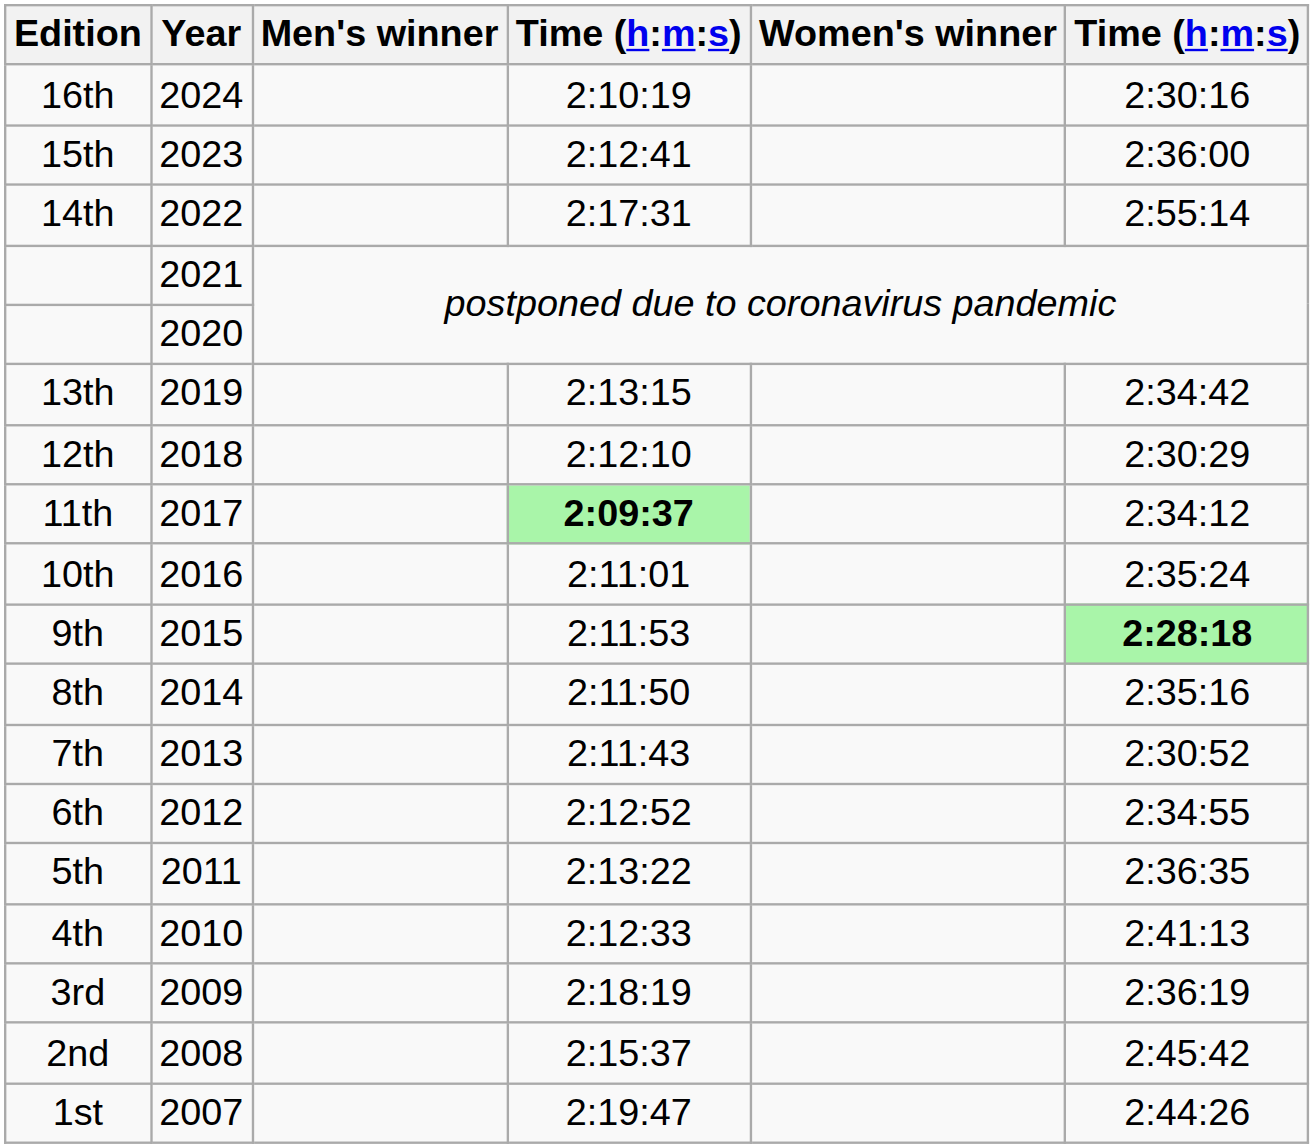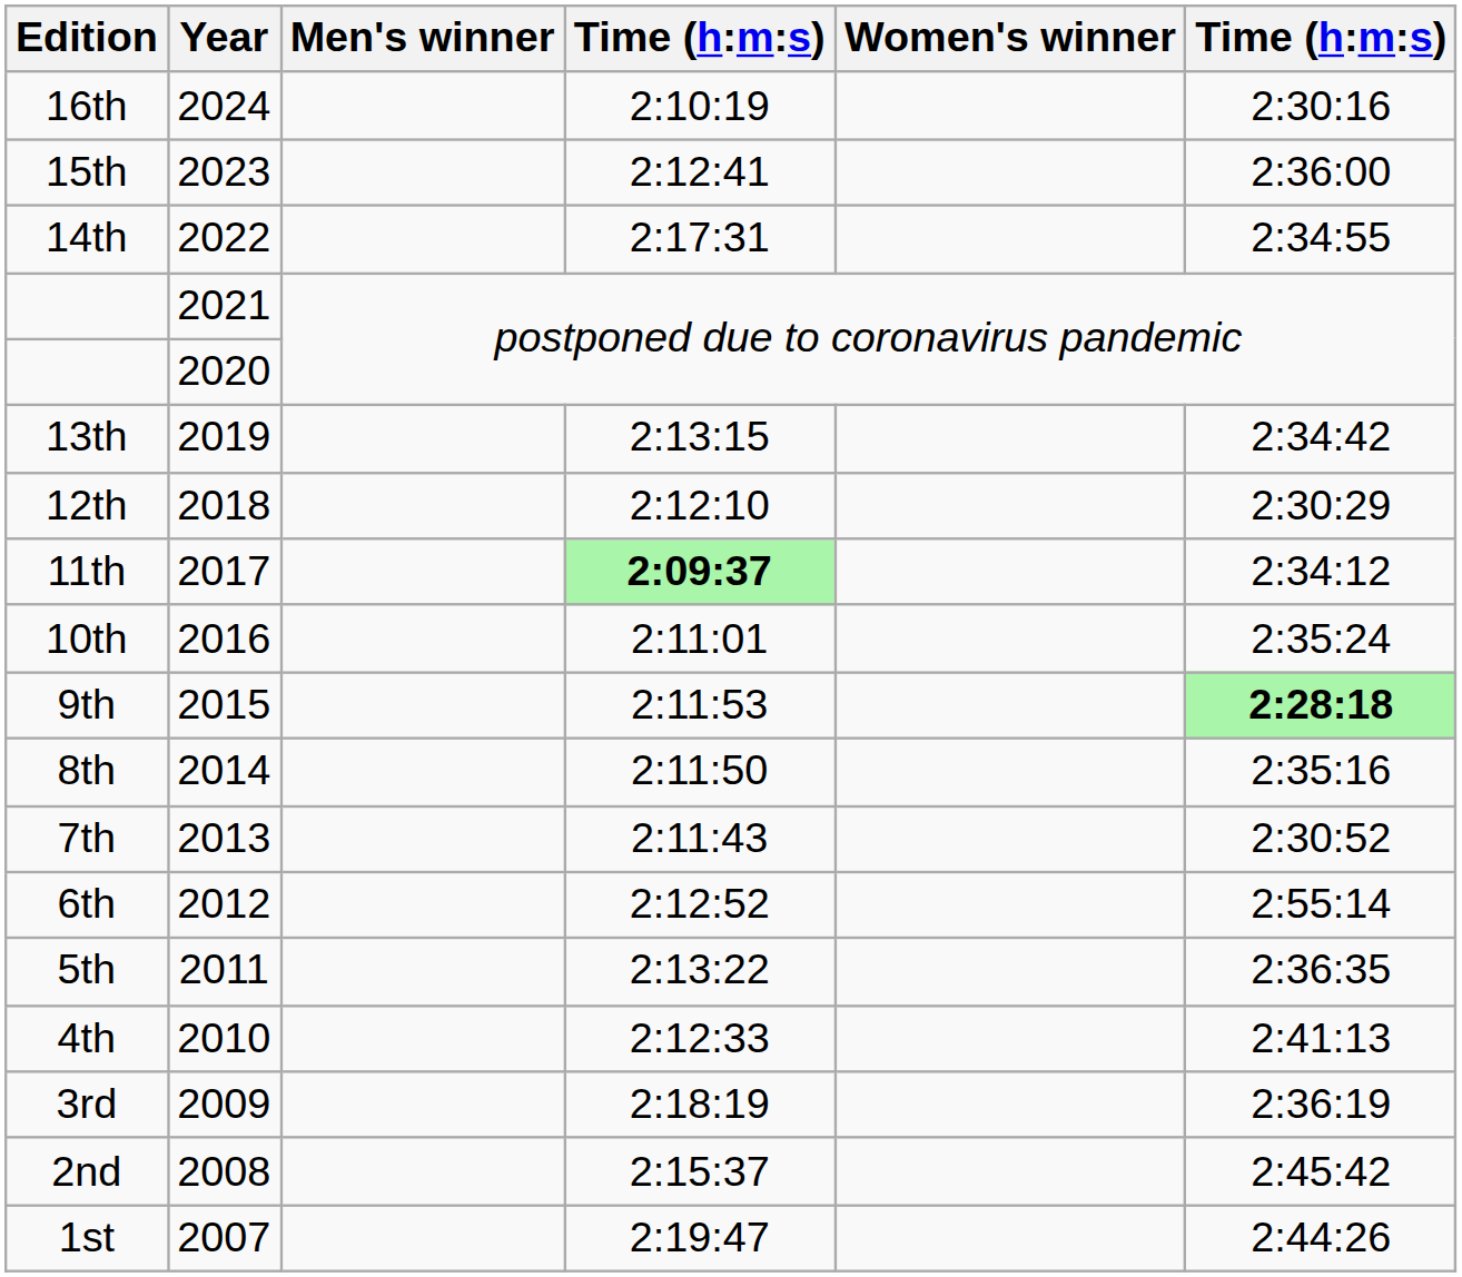 <table class="wikitable sortable" style="text-align:center">
 <tr>
 <th class=unsortable>Edition</th>
 <th>Year</th>
 <th class=unsortable>Men's winner</th>
 <th>Time (<a href='#'>h</a>:<a href='#'>m</a>:<a href='#'>s</a>)</th>
 <th class=unsortable>Women's winner</th>
 <th>Time (<a href='#'>h</a>:<a href='#'>m</a>:<a href='#'>s</a>)</th>
 </tr>
 <tr>
 <td>16th</td>
 <td>2024</td>
 <td align=left></td>
 <td>2:10:19</td>
 <td align=left></td>
 <td>2:30:16</td>
 </tr>
 <tr>
 <td>15th</td>
 <td>2023</td>
 <td align=left></td>
 <td>2:12:41</td>
 <td align=left></td>
 <td>2:36:00</td>
 </tr>
 <tr>
 <td>14th</td>
 <td>2022</td>
 <td align=left></td>
 <td>2:17:31</td>
 <td align=left></td>
-<td>2:55:14</td>
+<td>2:34:55</td>
 </tr>
 <tr>
 <td></td>
 <td>2021</td>
 <td colspan="4" rowspan="2" align="center" data-sort-value=""><em>postponed due to coronavirus pandemic</em></td>
 </tr>
 <tr>
 <td></td>
 <td>2020</td>
 </tr>
 <tr>
 <td>13th</td>
 <td>2019</td>
 <td align=left></td>
 <td>2:13:15</td>
 <td align=left></td>
 <td>2:34:42</td>
 </tr>
 <tr>
 <td>12th</td>
 <td>2018</td>
 <td align=left></td>
 <td>2:12:10</td>
 <td align=left></td>
 <td>2:30:29</td>
 </tr>
 <tr>
 <td>11th</td>
 <td>2017</td>
 <td align=left></td>
 <td bgcolor=#A9F5A9><strong>2:09:37</strong></td>
 <td align=left></td>
 <td>2:34:12</td>
 </tr>
 <tr>
 <td>10th</td>
 <td>2016</td>
 <td align=left></td>
 <td>2:11:01</td>
 <td align=left></td>
 <td>2:35:24</td>
 </tr>
 <tr>
 <td>9th</td>
 <td>2015</td>
 <td align=left></td>
 <td>2:11:53</td>
 <td align=left></td>
 <td bgcolor=#A9F5A9><strong>2:28:18</strong></td>
 </tr>
 <tr>
 <td>8th</td>
 <td>2014</td>
 <td align=left></td>
 <td>2:11:50</td>
 <td align=left></td>
 <td>2:35:16</td>
 </tr>
 <tr>
 <td>7th</td>
 <td>2013</td>
 <td align=left></td>
 <td>2:11:43</td>
 <td align=left></td>
 <td>2:30:52</td>
 </tr>
 <tr>
 <td>6th</td>
 <td>2012</td>
 <td align=left></td>
 <td>2:12:52</td>
 <td align=left></td>
-<td>2:34:55</td>
+<td>2:55:14</td>
 </tr>
 <tr>
 <td>5th</td>
 <td>2011</td>
 <td align=left></td>
 <td>2:13:22</td>
 <td align=left></td>
 <td>2:36:35</td>
 </tr>
 <tr>
 <td>4th</td>
 <td>2010</td>
 <td align=left></td>
 <td>2:12:33</td>
 <td align=left></td>
 <td>2:41:13</td>
 </tr>
 <tr>
 <td>3rd</td>
 <td>2009</td>
 <td align=left></td>
 <td>2:18:19</td>
 <td align=left></td>
 <td>2:36:19</td>
 </tr>
 <tr>
 <td>2nd</td>
 <td>2008</td>
 <td align=left></td>
 <td>2:15:37</td>
 <td align=left></td>
 <td>2:45:42</td>
 </tr>
 <tr>
 <td>1st</td>
 <td>2007</td>
 <td align=left></td>
 <td>2:19:47</td>
 <td align=left></td>
 <td>2:44:26</td>
 </tr>
 </table>
